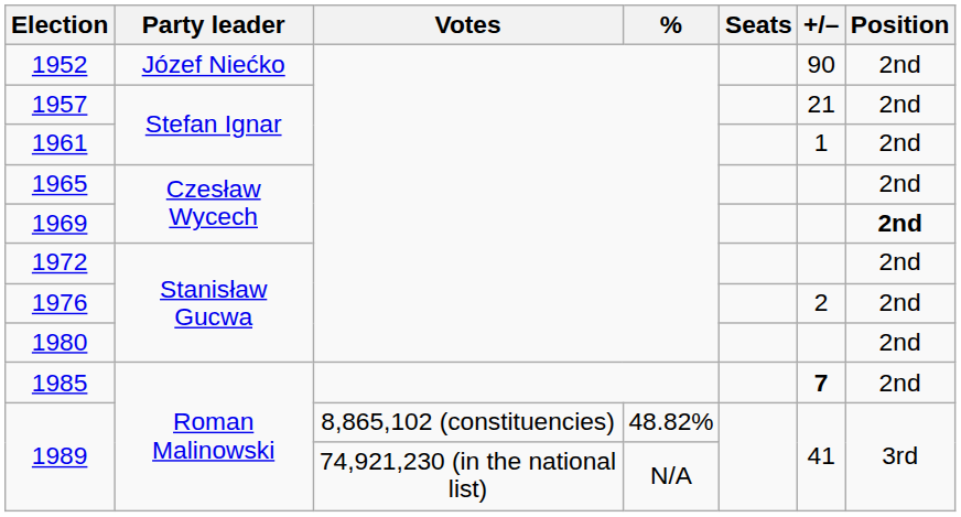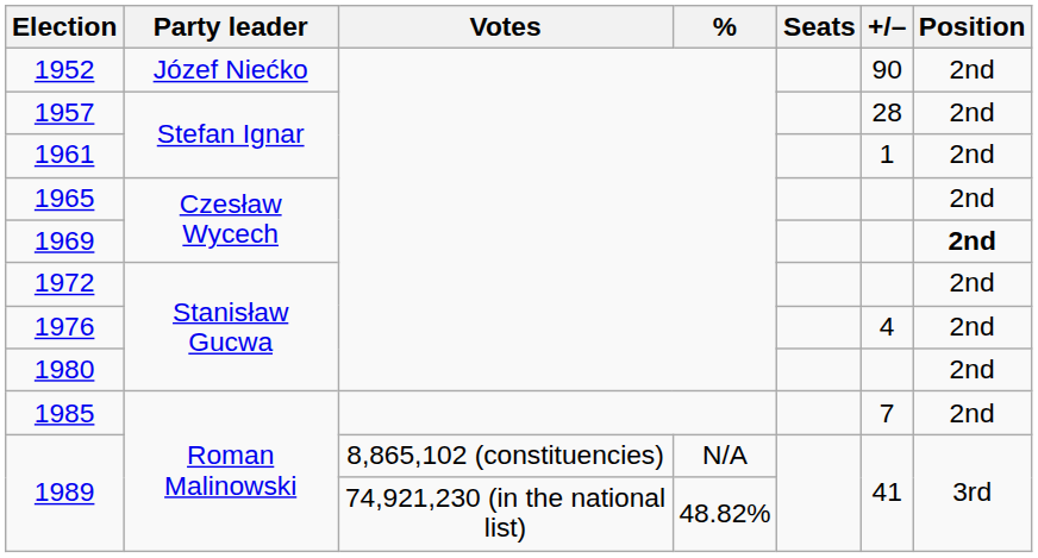 <table class=wikitable style=text-align:center>
 <tr>
 <th><strong>Election</strong></th>
 <th>Party leader</th>
 <th><strong>Votes</strong></th>
 <th><strong>%</strong></th>
 <th><strong>Seats</strong></th>
 <th><strong>+/–</strong></th>
 <th><strong>Position</strong></th>
 </tr>
 <tr>
 <td><a href='#'>1952</a></td>
 <td><a href='#'>Józef Niećko</a></td>
 <td colspan="2" rowspan="8"></td>
 <td></td>
 <td> 90</td>
 <td> 2nd</td>
 </tr>
 <tr>
 <td><a href='#'>1957</a></td>
 <td rowspan="2"><a href='#'>Stefan Ignar</a></td>
 <td></td>
-<td> 21</td>
+<td> 28</td>
 <td> 2nd</td>
 </tr>
 <tr>
 <td><a href='#'>1961</a></td>
 <td></td>
 <td> 1</td>
 <td> 2nd</td>
 </tr>
 <tr>
 <td><a href='#'>1965</a></td>
 <td rowspan="2"><a href='#'>Czesław Wycech</a></td>
 <td></td>
 <td></td>
 <td> 2nd</td>
 </tr>
 <tr>
 <td><a href='#'>1969</a></td>
 <td></td>
 <td></td>
 <td><strong> 2nd</strong></td>
 </tr>
 <tr>
 <td><a href='#'>1972</a></td>
 <td rowspan="3"><a href='#'>Stanisław Gucwa</a></td>
 <td></td>
 <td></td>
 <td> 2nd</td>
 </tr>
 <tr>
 <td><a href='#'>1976</a></td>
 <td></td>
-<td> 2</td>
+<td> 4</td>
 <td> 2nd</td>
 </tr>
 <tr>
 <td><a href='#'>1980</a></td>
 <td></td>
 <td></td>
 <td> 2nd</td>
 </tr>
 <tr>
 <td><a href='#'>1985</a></td>
 <td rowspan="3"><a href='#'>Roman Malinowski</a></td>
 <td colspan="2"></td>
 <td></td>
-<td><strong> 7</strong></td>
+<td> 7</td>
 <td> 2nd</td>
 </tr>
 <tr>
 <td rowspan="3"><a href='#'>1989</a></td>
 <td>8,865,102 (constituencies)</td>
-<td>48.82%</td>
+<td>N/A</td>
 <td rowspan="3"></td>
 <td rowspan="3"> 41</td>
 <td rowspan="3"> 3rd</td>
 </tr>
 <tr>
 <td>74,921,230	 (in the national list)</td>
-<td>N/A</td>
+<td>48.82%</td>
 </tr>
 </table>
